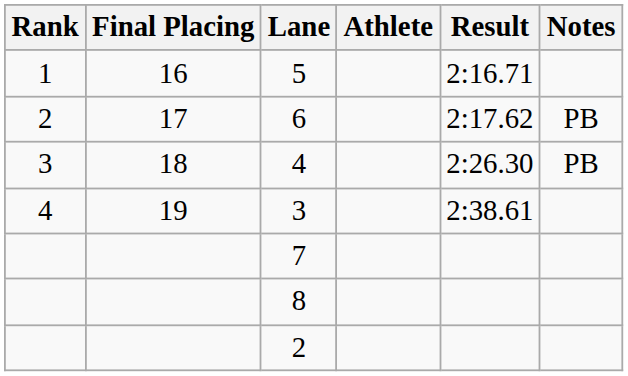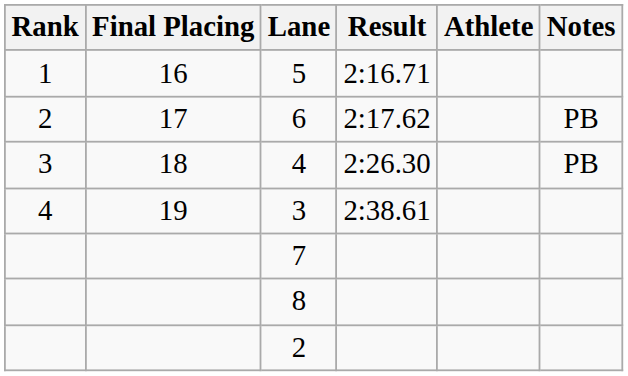 <table class="wikitable sortable" style="text-align:center">
 <tr>
 <th>Rank</th>
 <th>Final Placing</th>
 <th>Lane</th>
+<th>Result</th>
 <th>Athlete</th>
-<th>Result</th>
 <th>Notes</th>
 </tr>
 <tr>
 <td>1</td>
 <td>16</td>
 <td>5</td>
+<td>2:16.71</td>
 <td align=left></td>
-<td>2:16.71</td>
 <td></td>
 </tr>
 <tr>
 <td>2</td>
 <td>17</td>
 <td>6</td>
+<td>2:17.62</td>
 <td align=left></td>
-<td>2:17.62</td>
 <td>PB</td>
 </tr>
 <tr>
 <td>3</td>
 <td>18</td>
 <td>4</td>
+<td>2:26.30</td>
 <td align=left></td>
-<td>2:26.30</td>
 <td>PB</td>
 </tr>
 <tr>
 <td>4</td>
 <td>19</td>
 <td>3</td>
+<td>2:38.61</td>
 <td align=left></td>
-<td>2:38.61</td>
 <td></td>
 </tr>
 <tr>
 <td></td>
 <td></td>
 <td>7</td>
+<td></td>
 <td align=left></td>
-<td></td>
 <td></td>
 </tr>
 <tr>
 <td></td>
 <td></td>
 <td>8</td>
+<td></td>
 <td align=left></td>
-<td></td>
 <td></td>
 </tr>
 <tr>
 <td></td>
 <td></td>
 <td>2</td>
+<td></td>
 <td align=left></td>
-<td></td>
 <td></td>
 </tr>
 </table>
